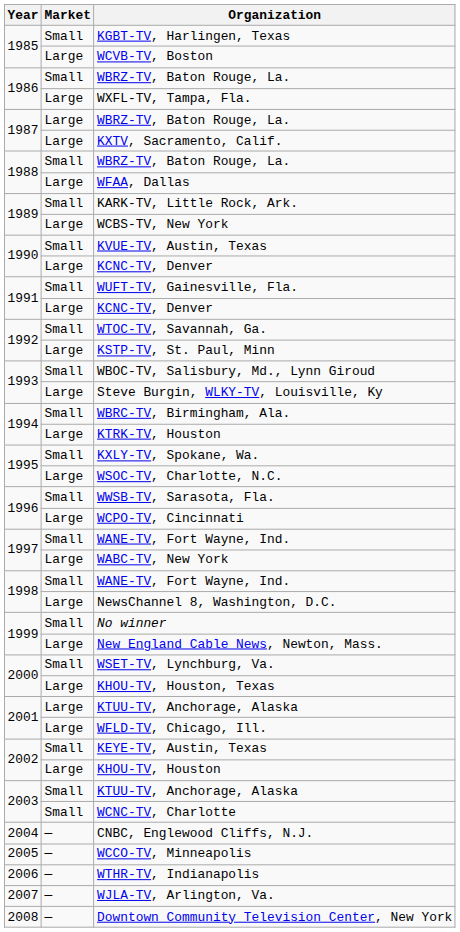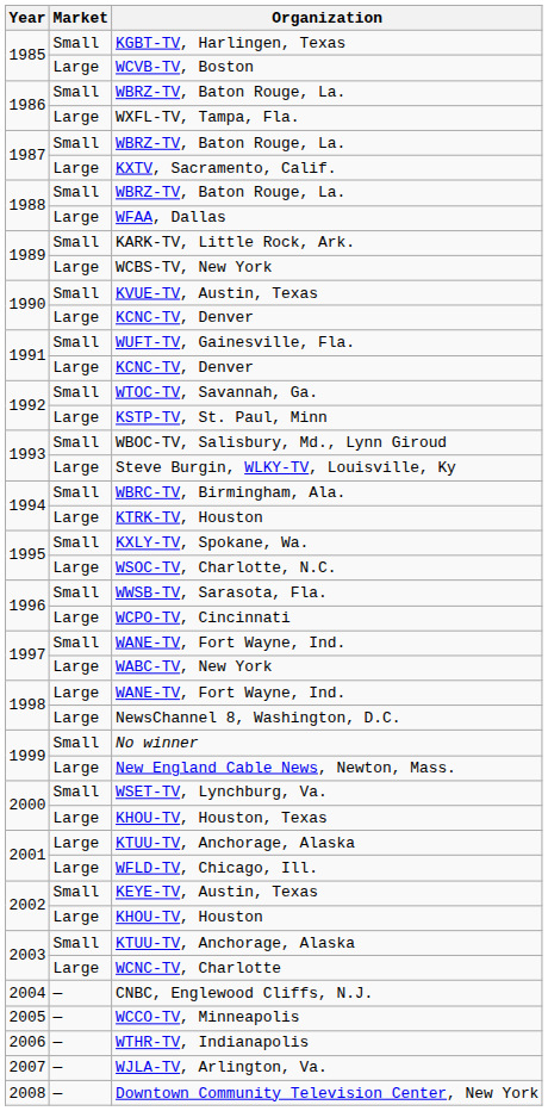 <table class="wikitable sortable">
 <tr>
 <th>Year</th>
 <th>Market</th>
 <th>Organization</th>
 </tr>
 <tr>
 <td rowspan = 2>1985</td>
 <td>Small</td>
 <td><a href='#'>KGBT-TV</a>, Harlingen, Texas</td>
 </tr>
 <tr>
 <td>Large</td>
 <td><a href='#'>WCVB-TV</a>, Boston</td>
 </tr>
 <tr>
 <td rowspan=2>1986</td>
 <td>Small</td>
 <td><a href='#'>WBRZ-TV</a>, Baton Rouge, La.</td>
 </tr>
 <tr>
 <td>Large</td>
 <td>WXFL-TV, Tampa, Fla.</td>
 </tr>
 <tr>
 <td rowspan=2>1987</td>
-<td>Large</td>
+<td>Small</td>
 <td><a href='#'>WBRZ-TV</a>, Baton Rouge, La.</td>
 </tr>
 <tr>
 <td>Large</td>
 <td><a href='#'>KXTV</a>, Sacramento, Calif.</td>
 </tr>
 <tr>
 <td rowspan=2>1988</td>
 <td>Small</td>
 <td><a href='#'>WBRZ-TV</a>, Baton Rouge, La.</td>
 </tr>
 <tr>
 <td>Large</td>
 <td><a href='#'>WFAA</a>, Dallas</td>
 </tr>
 <tr>
 <td rowspan=2>1989</td>
 <td>Small</td>
 <td>KARK-TV, Little Rock, Ark.</td>
 </tr>
 <tr>
 <td>Large</td>
 <td>WCBS-TV, New York</td>
 </tr>
 <tr>
 <td rowspan=2>1990</td>
 <td>Small</td>
 <td><a href='#'>KVUE-TV</a>, Austin, Texas</td>
 </tr>
 <tr>
 <td>Large</td>
 <td><a href='#'>KCNC-TV</a>, Denver</td>
 </tr>
 <tr>
 <td rowspan=2>1991</td>
 <td>Small</td>
 <td><a href='#'>WUFT-TV</a>, Gainesville, Fla.</td>
 </tr>
 <tr>
 <td>Large</td>
 <td><a href='#'>KCNC-TV</a>, Denver</td>
 </tr>
 <tr>
 <td rowspan=2>1992</td>
 <td>Small</td>
 <td><a href='#'>WTOC-TV</a>, Savannah, Ga.</td>
 </tr>
 <tr>
 <td>Large</td>
 <td><a href='#'>KSTP-TV</a>, St. Paul, Minn</td>
 </tr>
 <tr>
 <td rowspan=2>1993</td>
 <td>Small</td>
 <td>WBOC-TV, Salisbury, Md., Lynn Giroud</td>
 </tr>
 <tr>
 <td>Large</td>
 <td>Steve Burgin, <a href='#'>WLKY-TV</a>, Louisville, Ky</td>
 </tr>
 <tr>
 <td rowspan=2>1994</td>
 <td>Small</td>
 <td><a href='#'>WBRC-TV</a>, Birmingham, Ala.</td>
 </tr>
 <tr>
 <td>Large</td>
 <td><a href='#'>KTRK-TV</a>, Houston</td>
 </tr>
 <tr>
 <td rowspan=2>1995</td>
 <td>Small</td>
 <td><a href='#'>KXLY-TV</a>, Spokane, Wa.</td>
 </tr>
 <tr>
 <td>Large</td>
 <td><a href='#'>WSOC-TV</a>, Charlotte, N.C.</td>
 </tr>
 <tr>
 <td rowspan=2>1996</td>
 <td>Small</td>
 <td><a href='#'>WWSB-TV</a>, Sarasota, Fla.</td>
 </tr>
 <tr>
 <td>Large</td>
 <td><a href='#'>WCPO-TV</a>, Cincinnati</td>
 </tr>
 <tr>
 <td rowspan=2>1997</td>
 <td>Small</td>
 <td><a href='#'>WANE-TV</a>, Fort Wayne, Ind.</td>
 </tr>
 <tr>
 <td>Large</td>
 <td><a href='#'>WABC-TV</a>, New York</td>
 </tr>
 <tr>
 <td rowspan=2>1998</td>
-<td>Small</td>
+<td>Large</td>
 <td><a href='#'>WANE-TV</a>, Fort Wayne, Ind.</td>
 </tr>
 <tr>
 <td>Large</td>
 <td>NewsChannel 8, Washington, D.C.</td>
 </tr>
 <tr>
 <td rowspan=2>1999</td>
 <td>Small</td>
 <td><em>No winner</em></td>
 </tr>
 <tr>
 <td>Large</td>
 <td><a href='#'>New England Cable News</a>, Newton, Mass.</td>
 </tr>
 <tr>
 <td rowspan=2>2000</td>
 <td>Small</td>
 <td><a href='#'>WSET-TV</a>, Lynchburg, Va.</td>
 </tr>
 <tr>
 <td>Large</td>
 <td><a href='#'>KHOU-TV</a>, Houston, Texas</td>
 </tr>
 <tr>
 <td rowspan=2>2001</td>
 <td>Large</td>
 <td><a href='#'>KTUU-TV</a>, Anchorage, Alaska</td>
 </tr>
 <tr>
 <td>Large</td>
 <td><a href='#'>WFLD-TV</a>, Chicago, Ill.</td>
 </tr>
 <tr>
 <td rowspan=2>2002</td>
 <td>Small</td>
 <td><a href='#'>KEYE-TV</a>, Austin, Texas</td>
 </tr>
 <tr>
 <td>Large</td>
 <td><a href='#'>KHOU-TV</a>, Houston</td>
 </tr>
 <tr>
 <td rowspan=2>2003</td>
 <td>Small</td>
 <td><a href='#'>KTUU-TV</a>, Anchorage, Alaska</td>
 </tr>
 <tr>
-<td>Small</td>
+<td>Large</td>
 <td><a href='#'>WCNC-TV</a>, Charlotte</td>
 </tr>
 <tr>
 <td>2004</td>
 <td>—</td>
 <td>CNBC, Englewood Cliffs, N.J.</td>
 </tr>
 <tr>
 <td>2005</td>
 <td>—</td>
 <td><a href='#'>WCCO-TV</a>, Minneapolis</td>
 </tr>
 <tr>
 <td>2006</td>
 <td>—</td>
 <td><a href='#'>WTHR-TV</a>, Indianapolis</td>
 </tr>
 <tr>
 <td>2007</td>
 <td>—</td>
 <td><a href='#'>WJLA-TV</a>, Arlington, Va.</td>
 </tr>
 <tr>
 <td>2008</td>
 <td>—</td>
 <td><a href='#'>Downtown Community Television Center</a>, New York</td>
 </tr>
 </table>
